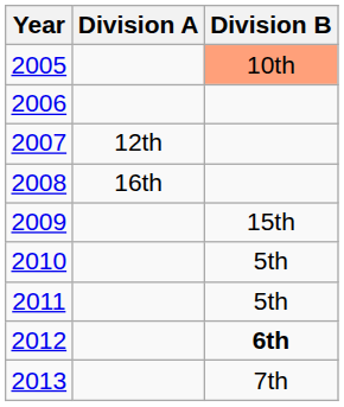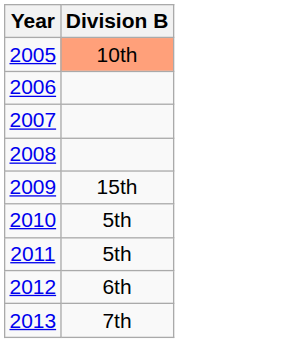 <table class="wikitable" style="text-align:center">
 <tr>
 <th>Year</th>
-<th>Division A</th>
 <th>Division B</th>
 </tr>
 <tr>
 <td><a href='#'>2005</a></td>
-<td></td>
 <td style="background: lightsalmon;">10th</td>
 </tr>
 <tr>
 <td><a href='#'>2006</a></td>
 <td></td>
-<td></td>
 </tr>
 <tr>
 <td><a href='#'>2007</a></td>
-<td>12th</td>
 <td></td>
 </tr>
 <tr>
 <td><a href='#'>2008</a></td>
-<td>16th</td>
 <td></td>
 </tr>
 <tr>
 <td><a href='#'>2009</a></td>
-<td></td>
 <td>15th</td>
 </tr>
 <tr>
 <td><a href='#'>2010</a></td>
-<td></td>
 <td>5th</td>
 </tr>
 <tr>
 <td><a href='#'>2011</a></td>
-<td></td>
 <td>5th</td>
 </tr>
 <tr>
 <td><a href='#'>2012</a></td>
-<td></td>
-<td><strong>6th</strong></td>
+<td>6th</td>
 </tr>
 <tr>
 <td><a href='#'>2013</a></td>
-<td></td>
 <td>7th</td>
 </tr>
 </table>
